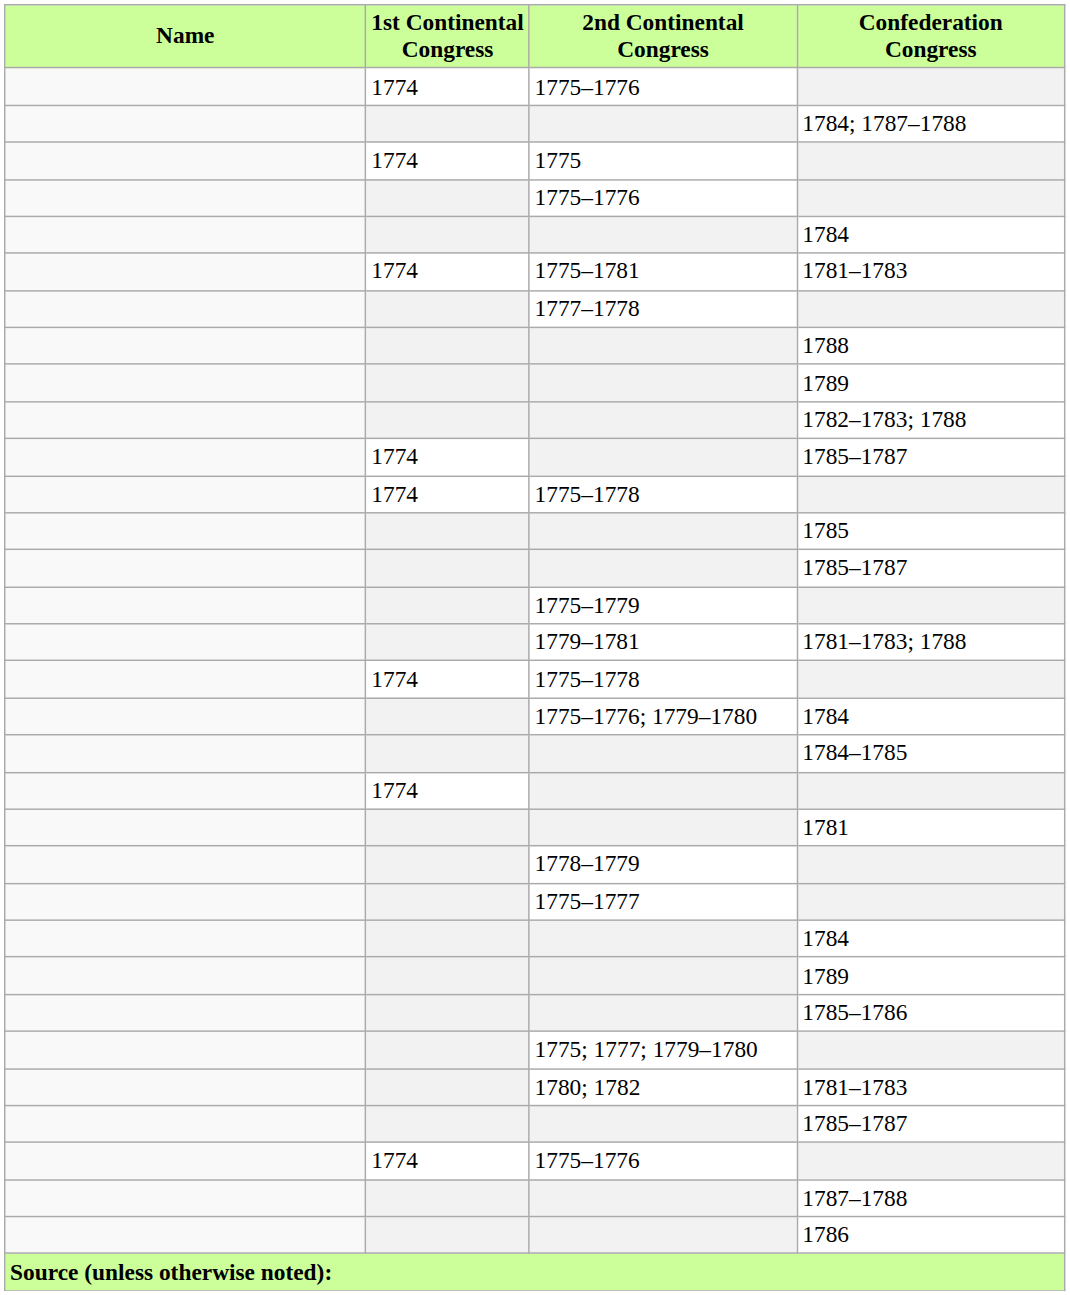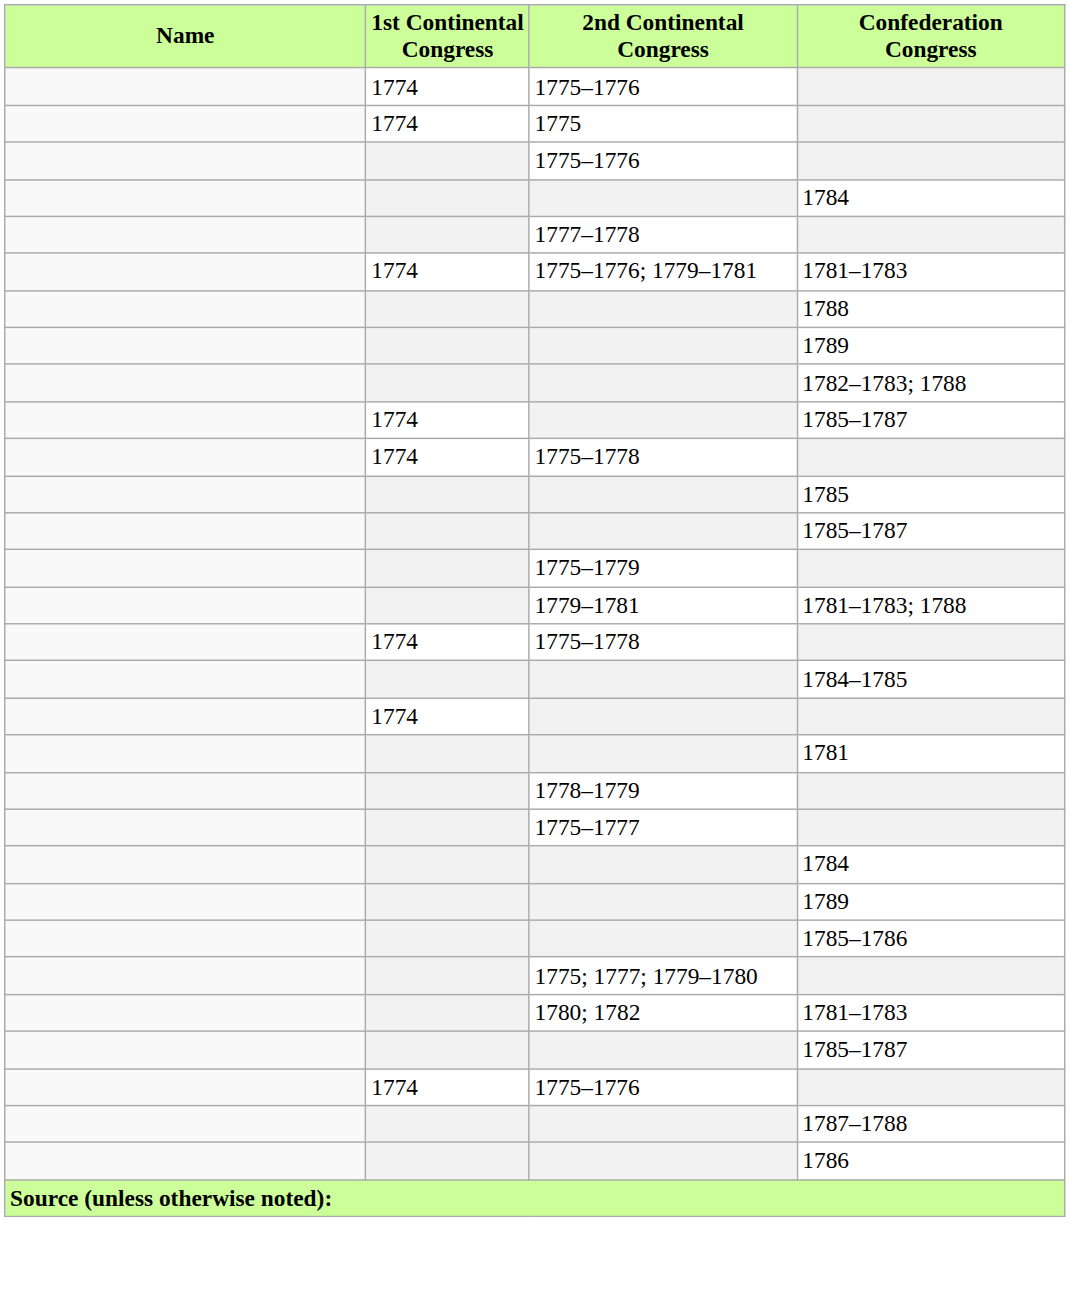 <table class="wikitable sortable">
 <tr>
 <th style="background-color:#ccff99;">Name</th>
 <th style="background-color:#ccff99;">1st Continental<br>Congress</th>
 <th style="background-color:#ccff99;">2nd Continental<br>Congress</th>
 <th style="background-color:#ccff99;">Confederation<br>Congress</th>
 </tr>
 <tr>
 <td style="width:15em;"></td>
 <td style="background:#ffffff;">1774</td>
 <td style="width:11em; background:#ffffff;">1775–1776</td>
 <td style="width:11em; background:#f2f2f2;" data-sort-value="zed"></td>
-</tr>
-<tr>
-<td></td>
-<td style="background:#f2f2f2;" data-sort-value="zed"></td>
-<td style="background:#f2f2f2;" data-sort-value="zed"></td>
-<td style="background:#ffffff;">1784; 1787–1788</td>
 </tr>
 <tr>
 <td></td>
 <td style="background:#ffffff;">1774</td>
 <td style="background:#ffffff;">1775</td>
 <td style="background:#f2f2f2;" data-sort-value="zed"></td>
 </tr>
 <tr>
 <td></td>
 <td style="background:#f2f2f2;" data-sort-value="zed"></td>
 <td style="background:#ffffff;">1775–1776</td>
 <td style="background:#f2f2f2;" data-sort-value="zed"></td>
 </tr>
 <tr>
 <td></td>
 <td style="background:#f2f2f2;"data-sort-value="zed"></td>
 <td style="background:#f2f2f2;" data-sort-value="zed"></td>
 <td style="background:#ffffff;">1784</td>
 </tr>
 <tr>
 <td></td>
-<td style="background:#ffffff;">1774</td>
-<td style="background:#ffffff;">1775–1781</td>
-<td style="background:#ffffff;">1781–1783</td>
+<td style="background:#f2f2f2;" data-sort-value="zed"></td>
+<td style="background:#ffffff;">1777–1778</td>
+<td style="background:#f2f2f2;" data-sort-value="zed"></td>
 </tr>
 <tr>
 <td></td>
-<td style="background:#f2f2f2;" data-sort-value="zed"></td>
-<td style="background:#ffffff;">1777–1778</td>
-<td style="background:#f2f2f2;" data-sort-value="zed"></td>
+<td style="background:#ffffff;">1774</td>
+<td style="background:#ffffff;">1775–1776; 1779–1781</td>
+<td style="background:#ffffff;">1781–1783</td>
 </tr>
 <tr>
 <td></td>
 <td style="background:#f2f2f2;" data-sort-value="zed"></td>
 <td style="background:#f2f2f2;" data-sort-value="zed"></td>
 <td style="background:#ffffff;">1788</td>
 </tr>
 <tr>
 <td></td>
 <td style="background:#f2f2f2;" data-sort-value="zed"></td>
 <td style="background:#f2f2f2;" data-sort-value="zed"></td>
 <td style="background:#ffffff;">1789</td>
 </tr>
 <tr>
 <td></td>
 <td style="background:#f2f2f2;" data-sort-value="zed"></td>
 <td style="background:#f2f2f2;" data-sort-value="zed"></td>
 <td style="background:#ffffff;">1782–1783; 1788</td>
 </tr>
 <tr>
 <td></td>
 <td style="background:#ffffff;">1774</td>
 <td style="background:#f2f2f2;" data-sort-value="zed"></td>
 <td style="background:#ffffff;">1785–1787</td>
 </tr>
 <tr>
 <td></td>
 <td style="background:#ffffff;">1774</td>
 <td style="background:#ffffff;">1775–1778</td>
 <td style="background:#f2f2f2;" data-sort-value="zed"></td>
 </tr>
 <tr>
 <td></td>
 <td style="background:#f2f2f2;" data-sort-value="zed"></td>
 <td style="background:#f2f2f2;" data-sort-value="zed"></td>
 <td style="background:#ffffff;">1785</td>
 </tr>
 <tr>
 <td></td>
 <td style="background:#f2f2f2;" data-sort-value="zed"></td>
 <td style="background:#f2f2f2;" data-sort-value="zed"></td>
 <td style="background:#ffffff;">1785–1787</td>
 </tr>
 <tr>
 <td></td>
 <td style="background:#f2f2f2;" data-sort-value="zed"></td>
 <td style="background:#ffffff;">1775–1779</td>
 <td style="background:#f2f2f2;" data-sort-value="zed"></td>
 </tr>
 <tr>
 <td></td>
 <td style="background:#f2f2f2;" data-sort-value="zed"></td>
 <td style="background:#ffffff;">1779–1781</td>
 <td style="background:#ffffff;">1781–1783; 1788</td>
 </tr>
 <tr>
 <td></td>
 <td style="background:#ffffff;">1774</td>
 <td style="background:#ffffff;">1775–1778</td>
 <td style="background:#f2f2f2;" data-sort-value="zed"></td>
-</tr>
-<tr>
-<td></td>
-<td style="background:#f2f2f2;" data-sort-value="zed"></td>
-<td style="background:#ffffff;">1775–1776; 1779–1780</td>
-<td style="background:#ffffff;">1784</td>
 </tr>
 <tr>
 <td></td>
 <td style="background:#f2f2f2;" data-sort-value="zed"></td>
 <td style="background:#f2f2f2;" data-sort-value="zed"></td>
 <td style="background:#ffffff;">1784–1785</td>
 </tr>
 <tr>
 <td></td>
 <td style="background:#ffffff;">1774</td>
 <td style="background:#f2f2f2;" data-sort-value="zed"></td>
 <td style="background:#f2f2f2;" data-sort-value="zed"></td>
 </tr>
 <tr>
 <td></td>
 <td style="background:#f2f2f2;" data-sort-value="zed"></td>
 <td style="background:#f2f2f2;" data-sort-value="zed"></td>
 <td style="background:#ffffff;">1781</td>
 </tr>
 <tr>
 <td></td>
 <td style="background:#f2f2f2;" data-sort-value="zed"></td>
 <td style="background:#ffffff;">1778–1779</td>
 <td style="background:#f2f2f2;" data-sort-value="zed"></td>
 </tr>
 <tr>
 <td></td>
 <td style="background:#f2f2f2;" data-sort-value="zed"></td>
 <td style="background:#ffffff;">1775–1777</td>
 <td style="background:#f2f2f2;" data-sort-value="zed"></td>
 </tr>
 <tr>
 <td></td>
 <td style="background:#f2f2f2;" data-sort-value="zed"></td>
 <td style="background:#f2f2f2;" data-sort-value="zed"></td>
 <td style="background:#ffffff;">1784</td>
 </tr>
 <tr>
 <td></td>
 <td style="background:#f2f2f2;" data-sort-value="zed"></td>
 <td style="background:#f2f2f2;" data-sort-value="zed"></td>
 <td style="background:#ffffff;">1789</td>
 </tr>
 <tr>
 <td></td>
 <td style="background:#f2f2f2;" data-sort-value="zed"></td>
 <td style="background:#f2f2f2;" data-sort-value="zed"></td>
 <td style="background:#ffffff;">1785–1786</td>
 </tr>
 <tr>
 <td></td>
 <td style="background:#f2f2f2;" data-sort-value="zed"></td>
 <td style="background:#ffffff;">1775; 1777; 1779–1780</td>
 <td style="background:#f2f2f2;" data-sort-value="zed"></td>
 </tr>
 <tr>
 <td></td>
 <td style="background:#f2f2f2;" data-sort-value="zed"></td>
 <td style="background:#ffffff;">1780; 1782</td>
 <td style="background:#ffffff;">1781–1783</td>
 </tr>
 <tr>
 <td></td>
 <td style="background:#f2f2f2;" data-sort-value="zed"></td>
 <td style="background:#f2f2f2;" data-sort-value="zed"></td>
 <td style="background:#ffffff;">1785–1787</td>
 </tr>
 <tr>
 <td></td>
 <td style="background:#ffffff;">1774</td>
 <td style="background:#ffffff;">1775–1776</td>
 <td style="background:#f2f2f2;" data-sort-value="zed"></td>
 </tr>
 <tr>
 <td></td>
 <td style="background:#f2f2f2;" data-sort-value="zed"></td>
 <td style="background:#f2f2f2;" data-sort-value="zed"></td>
 <td style="background:#ffffff;">1787–1788</td>
 </tr>
 <tr>
 <td></td>
 <td style="background:#f2f2f2;" data-sort-value="zed"></td>
 <td style="background:#f2f2f2;" data-sort-value="zed"></td>
 <td style="background:#ffffff;">1786</td>
 </tr>
 <tr>
 <th colspan=4 style="background:#ccff99; text-align:left">Source (unless otherwise noted):</th>
 </tr>
 </table>
